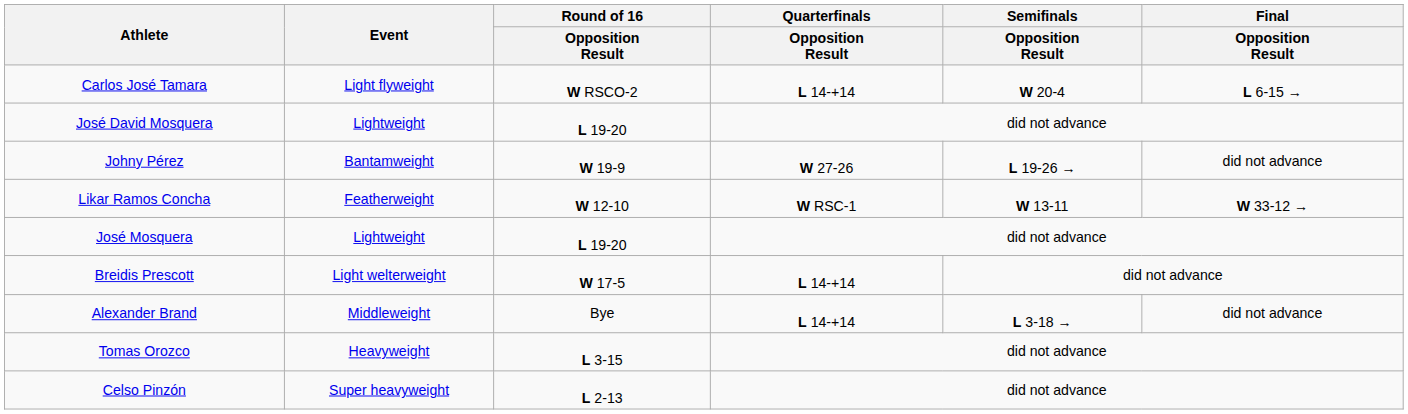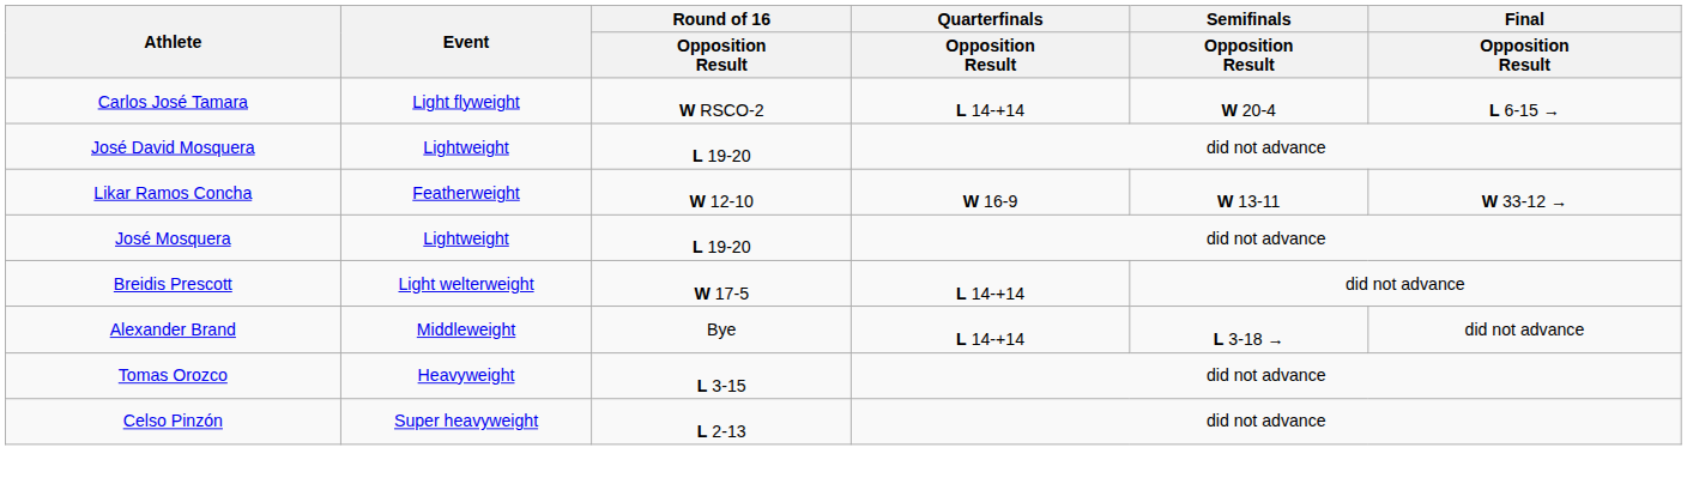 <table class="wikitable" style="font-size:95%; text-align:center;" width="95%">
 <tr>
 <th rowspan="2">Athlete</th>
 <th rowspan="2">Event</th>
 <th>Round of 16</th>
 <th>Quarterfinals</th>
 <th>Semifinals</th>
 <th>Final</th>
 </tr>
 <tr>
 <th>Opposition<br>Result</th>
 <th>Opposition<br>Result</th>
 <th>Opposition<br>Result</th>
 <th>Opposition<br>Result</th>
 </tr>
 <tr>
 <td width=20%><a href='#'>Carlos José Tamara</a></td>
 <td width=15%><a href='#'>Light flyweight</a></td>
 <td><br><strong>W</strong> RSCO-2</td>
 <td><br><strong>L</strong> 14-+14</td>
 <td><br><strong>W</strong> 20-4</td>
 <td><br><strong>L</strong> 6-15 → </td>
 </tr>
 <tr>
 <td width=20%><a href='#'>José David Mosquera</a></td>
 <td width=15%><a href='#'>Lightweight</a></td>
 <td><br><strong>L</strong> 19-20</td>
 <td colspan=3>did not advance</td>
 </tr>
 <tr>
-<td width=20%><a href='#'>Johny Pérez</a></td>
-<td width=15%><a href='#'>Bantamweight</a></td>
-<td><br><strong>W</strong> 19-9</td>
-<td><br><strong>W</strong> 27-26</td>
-<td><br><strong>L</strong> 19-26 → </td>
-<td>did not advance</td>
-</tr>
-<tr>
 <td width=20%><a href='#'>Likar Ramos Concha</a></td>
 <td width=15%><a href='#'>Featherweight</a></td>
 <td><br><strong>W</strong> 12-10</td>
-<td><br><strong>W</strong> RSC-1</td>
+<td><br><strong>W</strong> 16-9</td>
 <td><br><strong>W</strong> 13-11</td>
 <td><br><strong>W</strong> 33-12 → </td>
 </tr>
 <tr>
 <td width=20%><a href='#'>José Mosquera</a></td>
 <td width=15%><a href='#'>Lightweight</a></td>
 <td><br><strong>L</strong> 19-20</td>
 <td colspan=3>did not advance</td>
 </tr>
 <tr>
 <td width=20%><a href='#'>Breidis Prescott</a></td>
 <td width=15%><a href='#'>Light welterweight</a></td>
 <td><br><strong>W</strong> 17-5</td>
 <td><br><strong>L</strong> 14-+14</td>
 <td colspan=2>did not advance</td>
 </tr>
 <tr>
 <td width=20%><a href='#'>Alexander Brand</a></td>
 <td width=15%><a href='#'>Middleweight</a></td>
 <td>Bye</td>
 <td><br><strong>L</strong> 14-+14</td>
 <td><br><strong>L</strong> 3-18 → </td>
 <td>did not advance</td>
 </tr>
 <tr>
 <td width=20%><a href='#'>Tomas Orozco</a></td>
 <td width=15%><a href='#'>Heavyweight</a></td>
 <td><br><strong>L</strong> 3-15</td>
 <td colspan=3>did not advance</td>
 </tr>
 <tr>
 <td width=20%><a href='#'>Celso Pinzón</a></td>
 <td width=15%><a href='#'>Super heavyweight</a></td>
 <td><br><strong>L</strong> 2-13</td>
 <td colspan=3>did not advance</td>
 </tr>
 </table>
